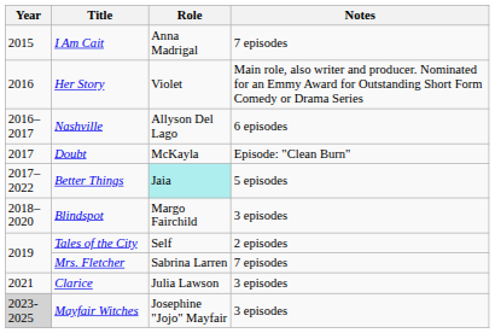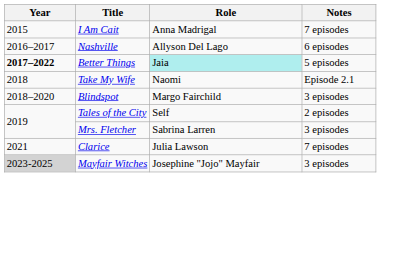 <table class="wikitable sortable">
 <tr>
 <th>Year</th>
 <th style="width:20%;">Title</th>
 <th>Role</th>
 <th class="unsortable">Notes</th>
 </tr>
 <tr>
 <td>2015</td>
 <td><em><a href='#'>I Am Cait</a></em></td>
 <td>Anna Madrigal</td>
 <td>7 episodes</td>
 </tr>
 <tr>
-<td>2016</td>
-<td><em><a href='#'>Her Story</a></em></td>
-<td>Violet</td>
-<td>Main role, also writer and producer. Nominated for an Emmy Award for Outstanding Short Form Comedy or Drama Series</td>
-</tr>
-<tr>
 <td>2016–2017</td>
 <td><em><a href='#'>Nashville</a></em></td>
 <td>Allyson Del Lago</td>
 <td>6 episodes</td>
 </tr>
 <tr>
-<td>2017</td>
-<td><em><a href='#'>Doubt</a></em></td>
-<td>McKayla</td>
-<td>Episode: "Clean Burn"</td>
-</tr>
-<tr>
-<td>2017–2022</td>
+<td><strong>2017–2022</strong></td>
 <td><em><a href='#'>Better Things</a></em></td>
 <td style="background: paleturquoise;">Jaia</td>
 <td>5 episodes</td>
+</tr>
+<tr>
+<td>2018</td>
+<td><em><a href='#'>Take My Wife</a></em></td>
+<td>Naomi</td>
+<td>Episode 2.1</td>
 </tr>
 <tr>
 <td>2018–2020</td>
 <td><em><a href='#'>Blindspot</a></em></td>
 <td>Margo Fairchild</td>
 <td>3 episodes</td>
 </tr>
 <tr>
 <td rowspan="2">2019</td>
 <td><em><a href='#'>Tales of the City</a></em></td>
 <td>Self</td>
 <td>2 episodes</td>
 </tr>
 <tr>
 <td><em><a href='#'>Mrs. Fletcher</a></em></td>
 <td>Sabrina Larren</td>
-<td>7 episodes</td>
+<td>3 episodes</td>
 </tr>
 <tr>
 <td>2021</td>
 <td><em><a href='#'>Clarice</a></em></td>
 <td>Julia Lawson</td>
-<td>3 episodes</td>
+<td>7 episodes</td>
 </tr>
 <tr>
 <td style="background: lightgrey;">2023-2025</td>
 <td><em><a href='#'>Mayfair Witches</a></em></td>
 <td>Josephine "Jojo" Mayfair</td>
 <td>3 episodes</td>
 </tr>
 </table>
